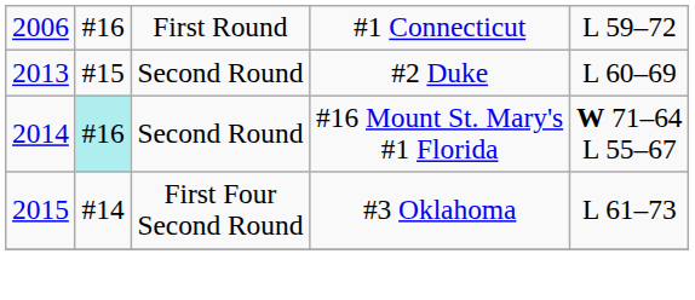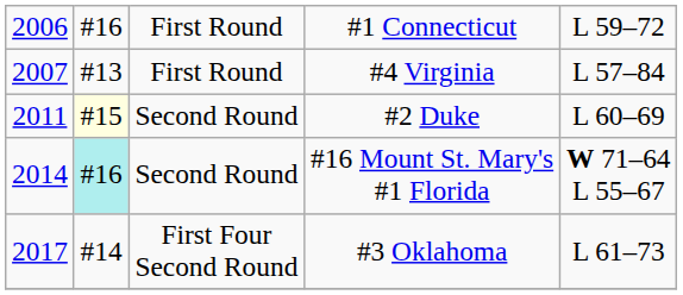 <table class="wikitable">
 <tr align="center">
 <td><a href='#'>2006</a></td>
 <td>#16</td>
 <td>First Round</td>
 <td>#1 <a href='#'>Connecticut</a></td>
 <td>L 59–72</td>
 </tr>
 <tr align="center">
-<td><a href='#'>2013</a></td>
-<td>#15</td>
+<td><a href='#'>2007</a></td>
+<td>#13</td>
+<td>First Round</td>
+<td>#4 <a href='#'>Virginia</a></td>
+<td>L 57–84</td>
+</tr>
+<tr align="center">
+<td><a href='#'>2011</a></td>
+<td style="background: lightyellow;">#15</td>
 <td>Second Round</td>
 <td>#2 <a href='#'>Duke</a></td>
 <td>L 60–69</td>
 </tr>
 <tr align="center">
 <td><a href='#'>2014</a></td>
 <td style="background: paleturquoise;">#16</td>
 <td>Second Round</td>
 <td>#16 <a href='#'>Mount St. Mary's</a><br>#1 <a href='#'>Florida</a></td>
 <td><strong>W</strong> 71–64<br>L 55–67</td>
 </tr>
 <tr align="center">
-<td><a href='#'>2015</a></td>
+<td><a href='#'>2017</a></td>
 <td>#14</td>
 <td>First Four<br>Second Round</td>
 <td>#3 <a href='#'>Oklahoma</a></td>
 <td>L 61–73</td>
 </tr>
 <tr align="center">
 </tr>
 </table>
